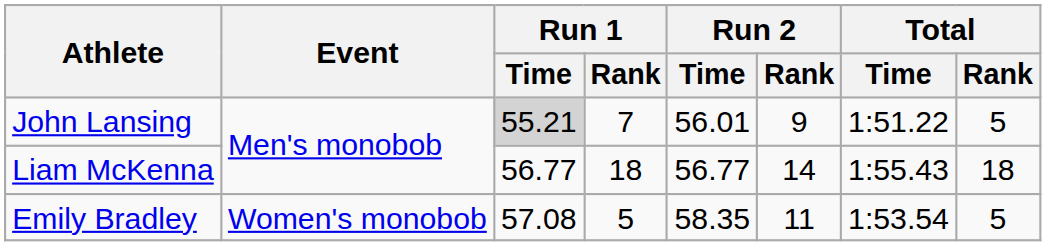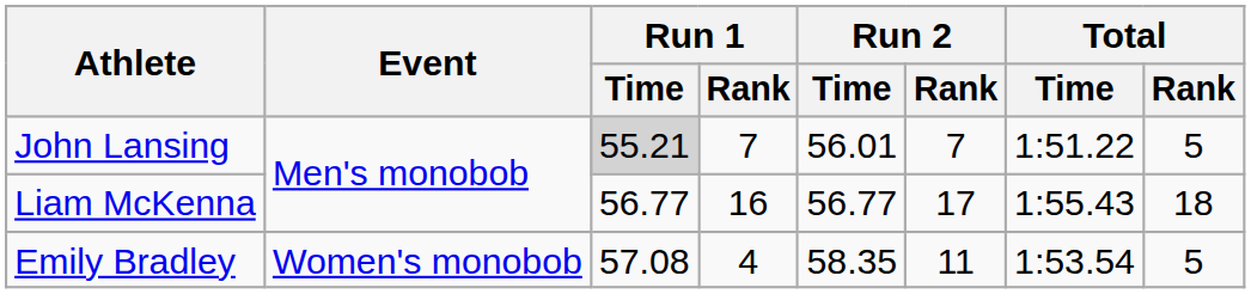 <table class="wikitable" style="font-size:90%">
 <tr>
 <th rowspan="2">Athlete</th>
 <th rowspan="2">Event</th>
 <th colspan="2">Run 1</th>
 <th colspan="2">Run 2</th>
 <th colspan="2">Total</th>
 </tr>
 <tr style="font-size:95%">
 <th>Time</th>
 <th>Rank</th>
 <th>Time</th>
 <th>Rank</th>
 <th>Time</th>
 <th>Rank</th>
 </tr>
 <tr align=center>
 <td align=left><a href='#'>John Lansing</a></td>
 <td align=left rowspan=2><a href='#'>Men's monobob</a></td>
 <td style="background: lightgrey;">55.21</td>
 <td>7</td>
 <td>56.01</td>
-<td>9</td>
+<td>7</td>
 <td>1:51.22</td>
 <td>5</td>
 </tr>
 <tr align=center>
 <td align=left><a href='#'>Liam McKenna</a></td>
 <td>56.77</td>
-<td>18</td>
+<td>16</td>
 <td>56.77</td>
-<td>14</td>
+<td>17</td>
 <td>1:55.43</td>
 <td>18</td>
 </tr>
 <tr align=center>
 <td align=left><a href='#'>Emily Bradley</a></td>
 <td align=left><a href='#'>Women's monobob</a></td>
 <td>57.08</td>
-<td>5</td>
+<td>4</td>
 <td>58.35</td>
 <td>11</td>
 <td>1:53.54</td>
 <td>5</td>
 </tr>
 </table>
